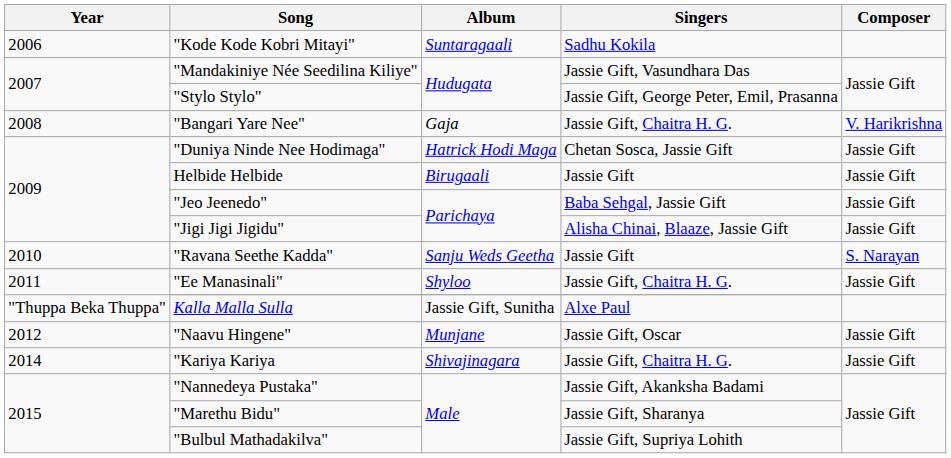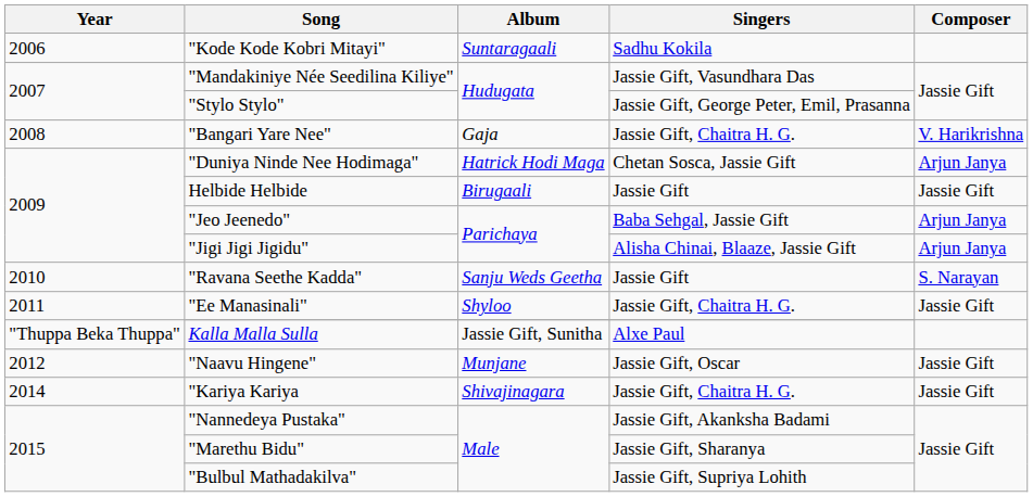 <table class="wikitable">
 <tr>
 <th>Year</th>
 <th>Song</th>
 <th>Album</th>
 <th>Singers</th>
 <th>Composer</th>
 </tr>
 <tr>
 <td rowspan="1">2006</td>
 <td>"Kode Kode Kobri Mitayi"</td>
 <td><em><a href='#'>Suntaragaali</a></em></td>
 <td><a href='#'>Sadhu Kokila</a></td>
 </tr>
 <tr>
 <td rowspan="2">2007</td>
 <td>"Mandakiniye Née Seedilina Kiliye"</td>
 <td rowspan="2"><em><a href='#'>Hudugata</a></em></td>
 <td>Jassie Gift, Vasundhara Das</td>
 <td rowspan="2">Jassie Gift</td>
 </tr>
 <tr>
 <td>"Stylo Stylo"</td>
 <td>Jassie Gift, George Peter, Emil, Prasanna</td>
 </tr>
 <tr>
 <td rowspan="1">2008</td>
 <td>"Bangari Yare Nee"</td>
 <td><em>Gaja</em></td>
 <td>Jassie Gift, <a href='#'>Chaitra H. G</a>.</td>
 <td><a href='#'>V. Harikrishna</a></td>
 </tr>
 <tr>
 <td rowspan="4">2009</td>
 <td>"Duniya Ninde Nee Hodimaga"</td>
 <td><em><a href='#'>Hatrick Hodi Maga</a></em></td>
 <td>Chetan Sosca, Jassie Gift</td>
-<td>Jassie Gift</td>
+<td><a href='#'>Arjun Janya</a></td>
 </tr>
 <tr>
 <td>Helbide Helbide</td>
 <td><em><a href='#'>Birugaali</a></em></td>
 <td>Jassie Gift</td>
 <td>Jassie Gift</td>
 </tr>
 <tr>
 <td>"Jeo Jeenedo"</td>
 <td rowspan="2"><em><a href='#'>Parichaya</a></em></td>
 <td><a href='#'>Baba Sehgal</a>, Jassie Gift</td>
-<td>Jassie Gift</td>
+<td><a href='#'>Arjun Janya</a></td>
 </tr>
 <tr>
 <td>"Jigi Jigi Jigidu"</td>
 <td><a href='#'>Alisha Chinai</a>, <a href='#'>Blaaze</a>, Jassie Gift</td>
-<td>Jassie Gift</td>
+<td><a href='#'>Arjun Janya</a></td>
 </tr>
 <tr>
 <td rowspan="1">2010</td>
 <td>"Ravana Seethe Kadda"</td>
 <td><em><a href='#'>Sanju Weds Geetha</a></em></td>
 <td>Jassie Gift</td>
 <td><a href='#'>S. Narayan</a></td>
 </tr>
 <tr>
 <td rowspan="2">2011</td>
 <td>"Ee Manasinali"</td>
 <td><em><a href='#'>Shyloo</a></em></td>
 <td>Jassie Gift, <a href='#'>Chaitra H. G</a>.</td>
 <td>Jassie Gift</td>
 </tr>
 <tr>
 </tr>
 <tr>
 <td>"Thuppa Beka Thuppa"</td>
 <td><a href='#'><em>Kalla Malla Sulla</em></a></td>
 <td>Jassie Gift, Sunitha</td>
 <td><a href='#'>Alxe Paul</a></td>
 </tr>
 <tr>
 <td>2012</td>
 <td>"Naavu Hingene"</td>
 <td><em><a href='#'>Munjane</a></em></td>
 <td>Jassie Gift, Oscar</td>
 <td>Jassie Gift</td>
 </tr>
 <tr>
 <td rowspan="1">2014</td>
 <td>"Kariya Kariya</td>
 <td><em><a href='#'>Shivajinagara</a></em></td>
 <td>Jassie Gift, <a href='#'>Chaitra H. G</a>.</td>
 <td>Jassie Gift</td>
 </tr>
 <tr>
 <td rowspan="3">2015</td>
 <td>"Nannedeya Pustaka"</td>
 <td rowspan="3"><em><a href='#'>Male</a></em></td>
 <td>Jassie Gift, Akanksha Badami</td>
 <td rowspan="3">Jassie Gift</td>
 </tr>
 <tr>
 <td>"Marethu Bidu"</td>
 <td>Jassie Gift, Sharanya</td>
 </tr>
 <tr>
 <td>"Bulbul Mathadakilva"</td>
 <td>Jassie Gift, Supriya Lohith</td>
 </tr>
 </table>
